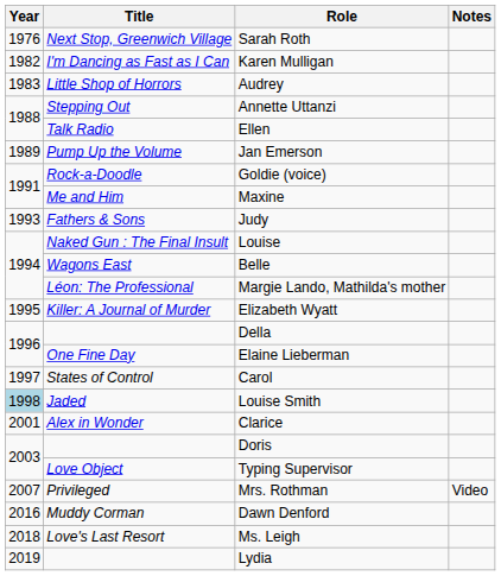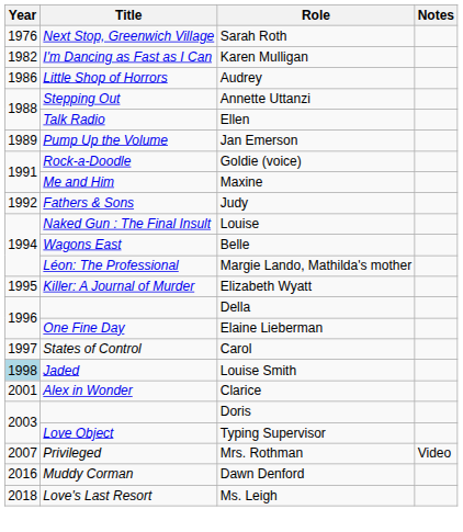 <table class="wikitable sortable">
 <tr>
 <th>Year</th>
 <th>Title</th>
 <th>Role</th>
 <th class="unsortable">Notes</th>
 </tr>
 <tr>
 <td>1976</td>
 <td><em><a href='#'>Next Stop, Greenwich Village</a></em></td>
 <td>Sarah Roth</td>
 <td></td>
 </tr>
 <tr>
 <td>1982</td>
 <td><em><a href='#'>I'm Dancing as Fast as I Can</a></em></td>
 <td>Karen Mulligan</td>
 <td></td>
 </tr>
 <tr>
-<td>1983</td>
+<td>1986</td>
 <td><em><a href='#'>Little Shop of Horrors</a></em></td>
 <td>Audrey</td>
 <td></td>
 </tr>
 <tr>
 <td rowspan="2">1988</td>
 <td><em><a href='#'>Stepping Out</a></em></td>
 <td>Annette Uttanzi</td>
 <td></td>
 </tr>
 <tr>
 <td><em><a href='#'>Talk Radio</a></em></td>
 <td>Ellen</td>
 <td></td>
 </tr>
 <tr>
 <td>1989</td>
 <td><em><a href='#'>Pump Up the Volume</a></em></td>
 <td>Jan Emerson</td>
 <td></td>
 </tr>
 <tr>
 <td rowspan="2">1991</td>
 <td><em><a href='#'>Rock-a-Doodle</a></em></td>
 <td>Goldie (voice)</td>
 <td></td>
 </tr>
 <tr>
 <td><em><a href='#'>Me and Him</a></em></td>
 <td>Maxine</td>
 <td></td>
 </tr>
 <tr>
-<td>1993</td>
+<td>1992</td>
 <td><em><a href='#'>Fathers & Sons</a></em></td>
 <td>Judy</td>
 <td></td>
 </tr>
 <tr>
 <td rowspan="3">1994</td>
 <td><em><a href='#'>Naked Gun : The Final Insult</a></em></td>
 <td>Louise</td>
 <td></td>
 </tr>
 <tr>
 <td><em><a href='#'>Wagons East</a></em></td>
 <td>Belle</td>
 <td></td>
 </tr>
 <tr>
 <td><em><a href='#'>Léon: The Professional</a></em></td>
 <td>Margie Lando, Mathilda's mother</td>
 <td></td>
 </tr>
 <tr>
 <td>1995</td>
 <td><em><a href='#'>Killer: A Journal of Murder</a></em></td>
 <td>Elizabeth Wyatt</td>
 <td></td>
 </tr>
 <tr>
 <td rowspan="2">1996</td>
 <td><em></em></td>
 <td>Della</td>
 <td></td>
 </tr>
 <tr>
 <td><em><a href='#'>One Fine Day</a></em></td>
 <td>Elaine Lieberman</td>
 <td></td>
 </tr>
 <tr>
 <td>1997</td>
 <td><em>States of Control</em></td>
 <td>Carol</td>
 <td></td>
 </tr>
 <tr>
 <td style="background: lightblue;">1998</td>
 <td><em><a href='#'>Jaded</a></em></td>
 <td>Louise Smith</td>
 <td></td>
 </tr>
 <tr>
 <td>2001</td>
 <td><em><a href='#'>Alex in Wonder</a></em></td>
 <td>Clarice</td>
 <td></td>
 </tr>
 <tr>
 <td rowspan="2">2003</td>
 <td><em></em></td>
 <td>Doris</td>
 <td></td>
 </tr>
 <tr>
 <td><em><a href='#'>Love Object</a></em></td>
 <td>Typing Supervisor</td>
 <td></td>
 </tr>
 <tr>
 <td>2007</td>
 <td><em>Privileged</em></td>
 <td>Mrs. Rothman</td>
 <td>Video</td>
 </tr>
 <tr>
 <td>2016</td>
 <td><em>Muddy Corman</em></td>
 <td>Dawn Denford</td>
 <td></td>
 </tr>
 <tr>
 <td>2018</td>
 <td><em>Love's Last Resort</em></td>
 <td>Ms. Leigh</td>
 <td></td>
 </tr>
-<tr>
-<td>2019</td>
-<td><em></em></td>
-<td>Lydia</td>
-<td></td>
-</tr>
 </table>
